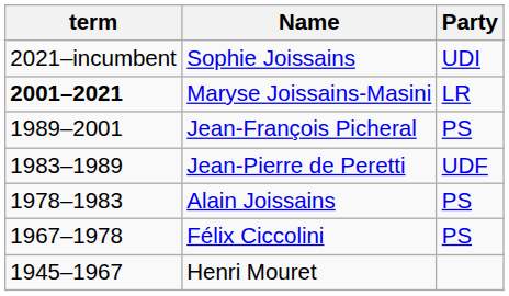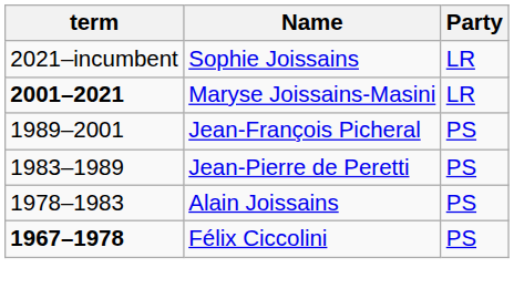 <table class="wikitable">
 <tr>
 <th>term</th>
 <th>Name</th>
 <th>Party</th>
 </tr>
 <tr>
 <td>2021–incumbent</td>
 <td><a href='#'>Sophie Joissains</a></td>
-<td><a href='#'>UDI</a></td>
+<td><a href='#'>LR</a></td>
 </tr>
 <tr>
 <td><strong>2001–2021</strong></td>
 <td><a href='#'>Maryse Joissains-Masini</a></td>
 <td><a href='#'>LR</a></td>
 </tr>
 <tr>
 <td>1989–2001</td>
 <td><a href='#'>Jean-François Picheral</a></td>
 <td><a href='#'>PS</a></td>
 </tr>
 <tr>
 <td>1983–1989</td>
 <td><a href='#'>Jean-Pierre de Peretti</a></td>
-<td><a href='#'>UDF</a></td>
+<td><a href='#'>PS</a></td>
 </tr>
 <tr>
 <td>1978–1983</td>
 <td><a href='#'>Alain Joissains</a></td>
 <td><a href='#'>PS</a></td>
 </tr>
 <tr>
-<td>1967–1978</td>
+<td><strong>1967–1978</strong></td>
 <td><a href='#'>Félix Ciccolini</a></td>
 <td><a href='#'>PS</a></td>
 </tr>
-<tr>
-<td>1945–1967</td>
-<td>Henri Mouret</td>
-<td></td>
-</tr>
 </table>
